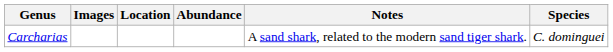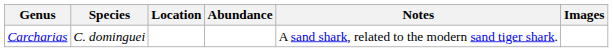 <table class="wikitable" style="background:white">
 <tr>
 <th>Genus</th>
-<th>Images</th>
+<th>Species</th>
 <th>Location</th>
 <th>Abundance</th>
 <th>Notes</th>
-<th>Species</th>
+<th>Images</th>
 </tr>
 <tr>
 <td><em><a href='#'>Carcharias</a></em></td>
-<td></td>
+<td><em>C. dominguei</em></td>
 <td></td>
 <td></td>
 <td>A <a href='#'>sand shark</a>, related to the modern <a href='#'>sand tiger shark</a>.</td>
-<td><em>C. dominguei</em></td>
+<td></td>
 </tr>
 </table>
